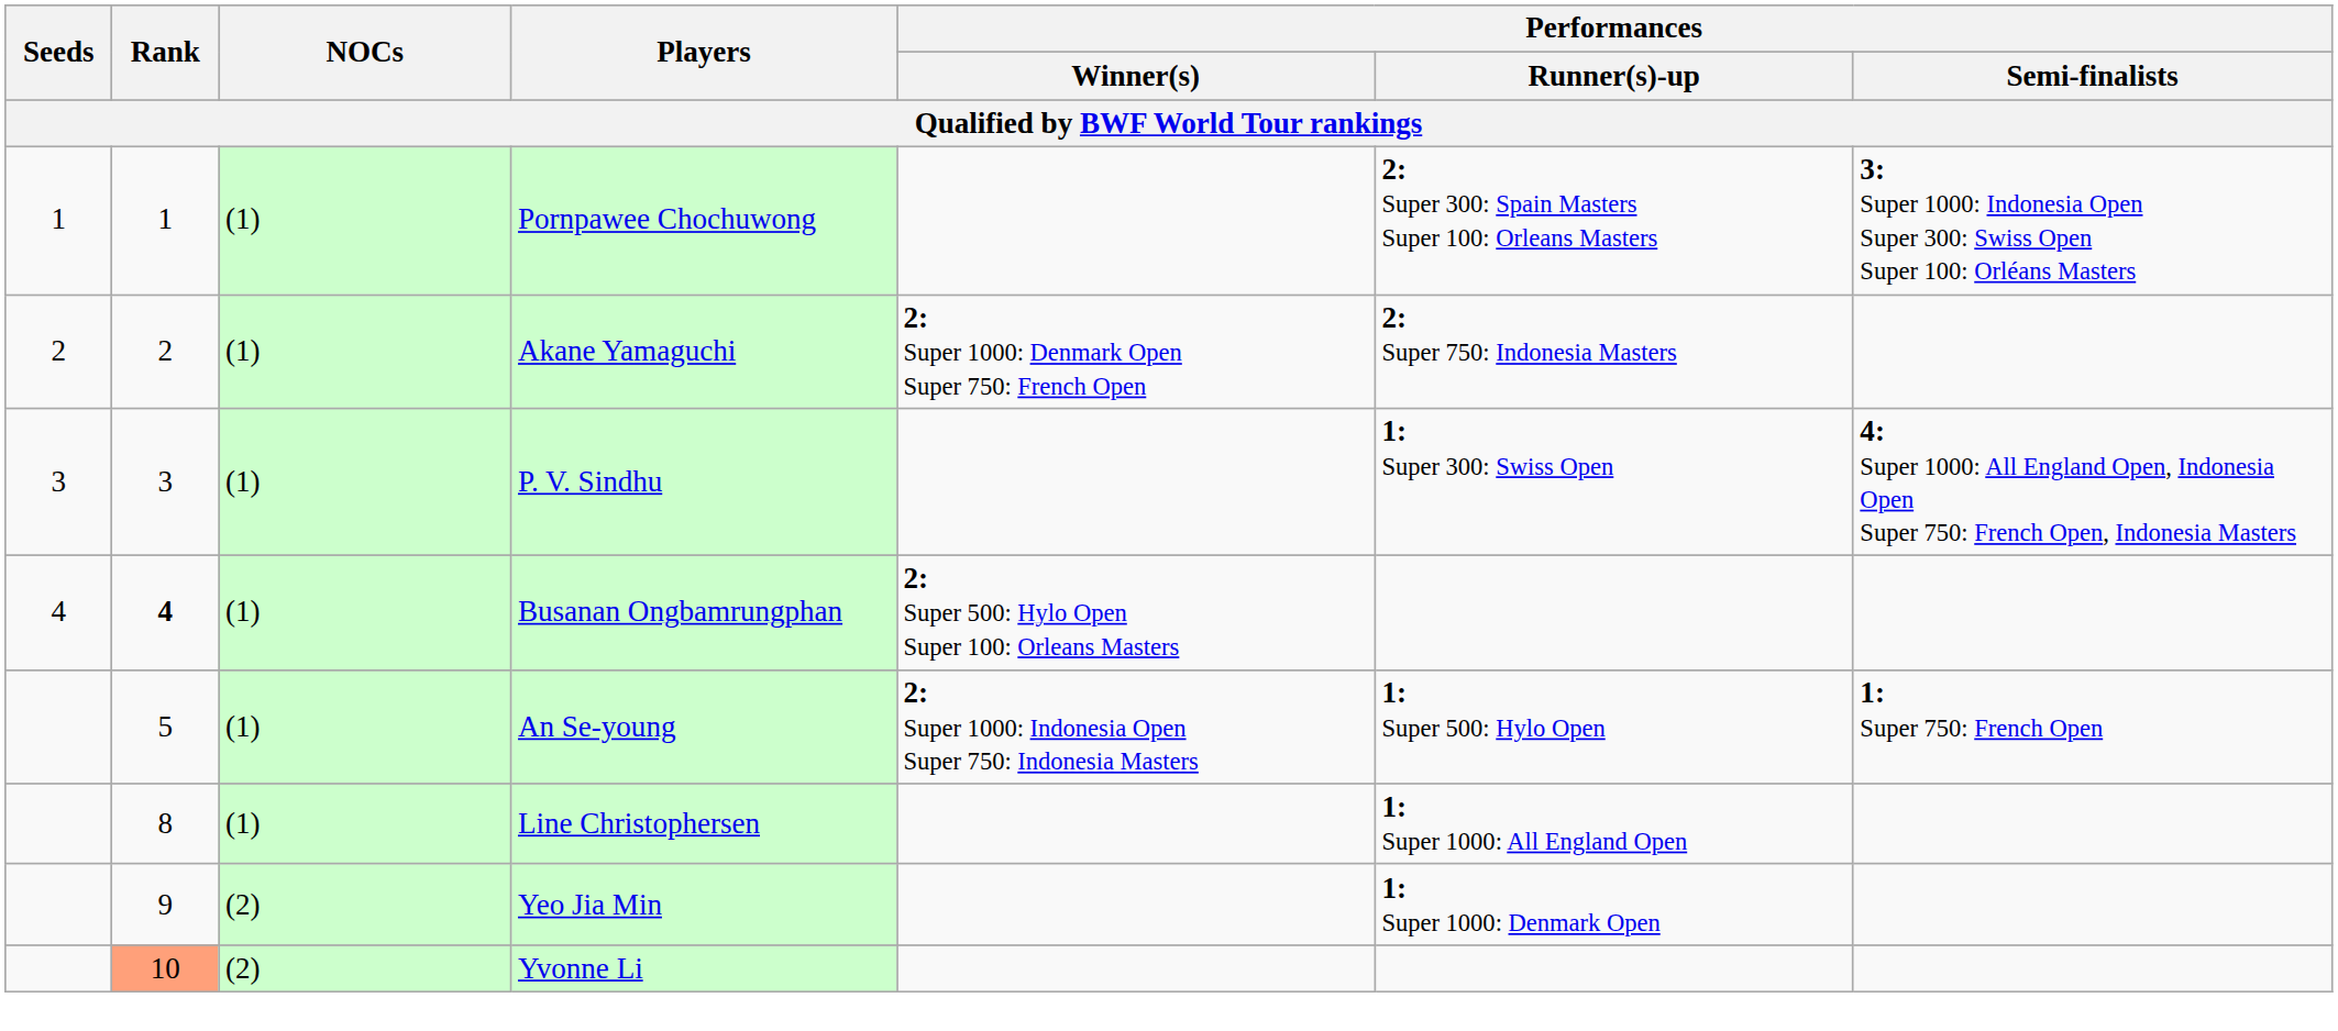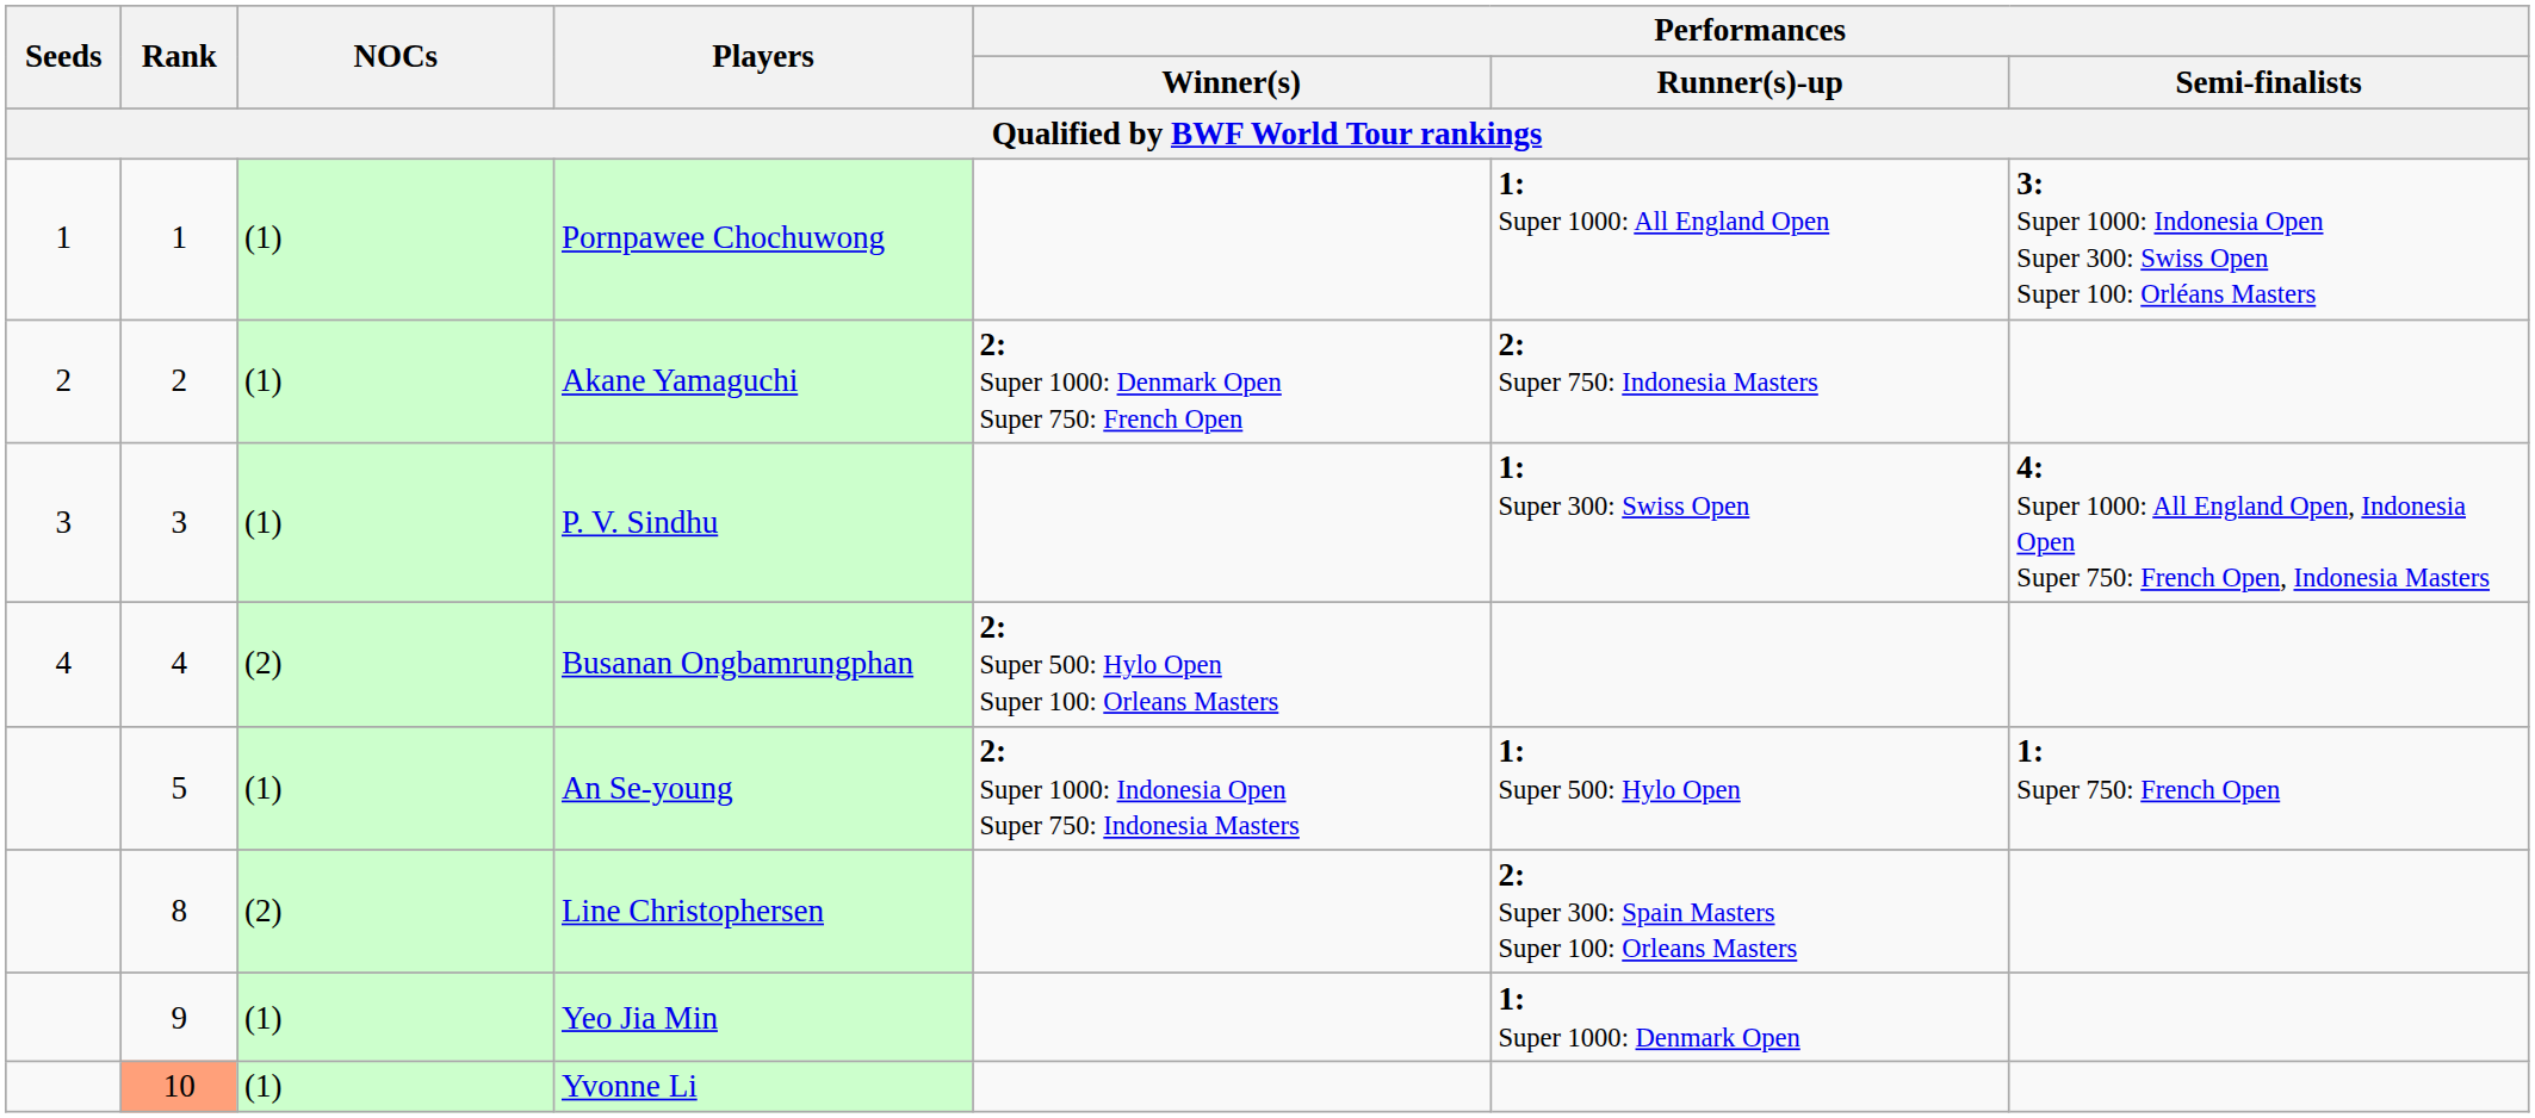 <table class="wikitable">
 <tr>
 <th rowspan="2" width="50">Seeds</th>
 <th rowspan="2" width="50">Rank</th>
 <th rowspan="2" width="150">NOCs</th>
 <th rowspan="2" width="200">Players</th>
 <th colspan="3">Performances</th>
 </tr>
 <tr>
 <th width="250">Winner(s)</th>
 <th width="250">Runner(s)-up</th>
 <th width="250">Semi-finalists</th>
 </tr>
 <tr>
 <th colspan="7">Qualified by <a href='#'>BWF World Tour rankings</a></th>
 </tr>
 <tr>
 <td align="center">1</td>
 <td align="center">1</td>
 <td bgcolor="#ccffcc"> (1)</td>
 <td bgcolor="#ccffcc"><a href='#'>Pornpawee Chochuwong</a></td>
 <td valign="top"></td>
-<td valign="top"><strong>2:</strong><br><small>Super 300: <a href='#'>Spain Masters</a><br>Super 100: <a href='#'>Orleans Masters</a></small></td>
+<td valign="top"><strong>1:</strong><br><small>Super 1000: <a href='#'>All England Open</a></small></td>
 <td valign="top"><strong>3:</strong><br><small>Super 1000: <a href='#'>Indonesia Open</a><br>Super 300: <a href='#'>Swiss Open</a><br>Super 100: <a href='#'>Orléans Masters</a></small></td>
 </tr>
 <tr>
 <td align="center">2</td>
 <td align="center">2</td>
 <td bgcolor="#ccffcc"> (1)</td>
 <td bgcolor="#ccffcc"><a href='#'>Akane Yamaguchi</a></td>
 <td valign="top"><strong>2:</strong><br><small>Super 1000: <a href='#'>Denmark Open</a><br>Super 750: <a href='#'>French Open</a></small></td>
 <td valign="top"><strong>2:</strong><br><small>Super 750: <a href='#'>Indonesia Masters</a></small></td>
 <td valign="top"></td>
 </tr>
 <tr>
 <td align="center">3</td>
 <td align="center">3</td>
 <td bgcolor="#ccffcc"> (1)</td>
 <td bgcolor="#ccffcc"><a href='#'>P. V. Sindhu</a></td>
 <td valign="top"></td>
 <td valign="top"><strong>1:</strong><br><small>Super 300: <a href='#'>Swiss Open</a></small></td>
 <td valign="top"><strong>4:</strong><br><small>Super 1000: <a href='#'>All England Open</a>, <a href='#'>Indonesia Open</a><br>Super 750: <a href='#'>French Open</a>, <a href='#'>Indonesia Masters</a></small></td>
 </tr>
 <tr>
 <td align="center">4</td>
-<td align="center"><strong>4</strong></td>
-<td bgcolor="#ccffcc"> (1)</td>
+<td align="center">4</td>
+<td bgcolor="#ccffcc"> (2)</td>
 <td bgcolor="#ccffcc"><a href='#'>Busanan Ongbamrungphan</a></td>
 <td valign="top"><strong>2:</strong><br><small>Super 500: <a href='#'>Hylo Open</a><br>Super 100: <a href='#'>Orleans Masters</a></small></td>
 <td valign="top"></td>
 <td valign="top"></td>
 </tr>
 <tr>
 <td align="center"></td>
 <td align="center">5</td>
 <td bgcolor="#ccffcc"> (1)</td>
 <td bgcolor="#ccffcc"><a href='#'>An Se-young</a></td>
 <td valign="top"><strong>2:</strong><br><small>Super 1000: <a href='#'>Indonesia Open</a><br>Super 750: <a href='#'>Indonesia Masters</a></small></td>
 <td valign="top"><strong>1:</strong><br><small>Super 500: <a href='#'>Hylo Open</a></small></td>
 <td valign="top"><strong>1:</strong><br><small>Super 750: <a href='#'>French Open</a></small></td>
 </tr>
 <tr>
 <td align="center"></td>
 <td align="center">8</td>
-<td bgcolor="#ccffcc"> (1)</td>
+<td bgcolor="#ccffcc"> (2)</td>
 <td bgcolor="#ccffcc"><a href='#'>Line Christophersen</a></td>
 <td valign="top"></td>
-<td valign="top"><strong>1:</strong><br><small>Super 1000: <a href='#'>All England Open</a></small></td>
+<td valign="top"><strong>2:</strong><br><small>Super 300: <a href='#'>Spain Masters</a><br>Super 100: <a href='#'>Orleans Masters</a></small></td>
 <td valign="top"></td>
 </tr>
 <tr>
 <td align="center"></td>
 <td align="center">9</td>
-<td bgcolor="#ccffcc"> (2)</td>
+<td bgcolor="#ccffcc"> (1)</td>
 <td bgcolor="#ccffcc"><a href='#'>Yeo Jia Min</a></td>
 <td valign="top"></td>
 <td valign="top"><strong>1:</strong><br><small>Super 1000: <a href='#'>Denmark Open</a></small></td>
 <td valign="top"></td>
 </tr>
 <tr>
 <td align="center"></td>
 <td align="center" style="background: lightsalmon;">10</td>
-<td bgcolor="#ccffcc"> (2)</td>
+<td bgcolor="#ccffcc"> (1)</td>
 <td bgcolor="#ccffcc"><a href='#'>Yvonne Li</a></td>
 <td valign="top"></td>
 <td valign="top"></td>
 <td valign="top"></td>
 </tr>
 </table>
